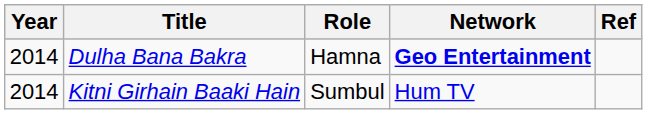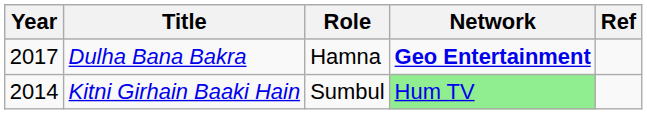 <table class="wikitable sortable plainrowheaders">
 <tr style="background:#ccc; text-align:center;">
 <th scope="col">Year</th>
 <th scope="col">Title</th>
 <th scope="col">Role</th>
 <th scope="col">Network</th>
 <th scope="col">Ref</th>
 </tr>
 <tr>
-<td>2014</td>
+<td>2017</td>
 <td><em><a href='#'>Dulha Bana Bakra</a></em></td>
 <td>Hamna</td>
 <td><strong><a href='#'>Geo Entertainment</a></strong></td>
 <td></td>
 </tr>
 <tr>
 <td>2014</td>
 <td><em><a href='#'>Kitni Girhain Baaki Hain</a></em></td>
 <td>Sumbul</td>
-<td><a href='#'>Hum TV</a></td>
+<td style="background: lightgreen;"><a href='#'>Hum TV</a></td>
 <td></td>
 </tr>
 </table>
